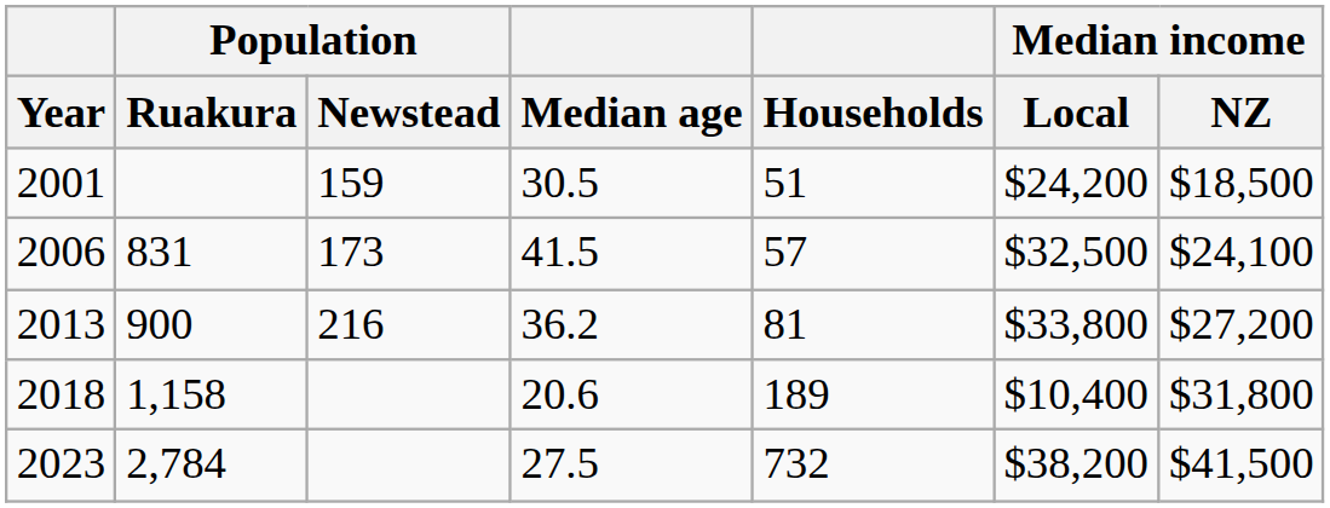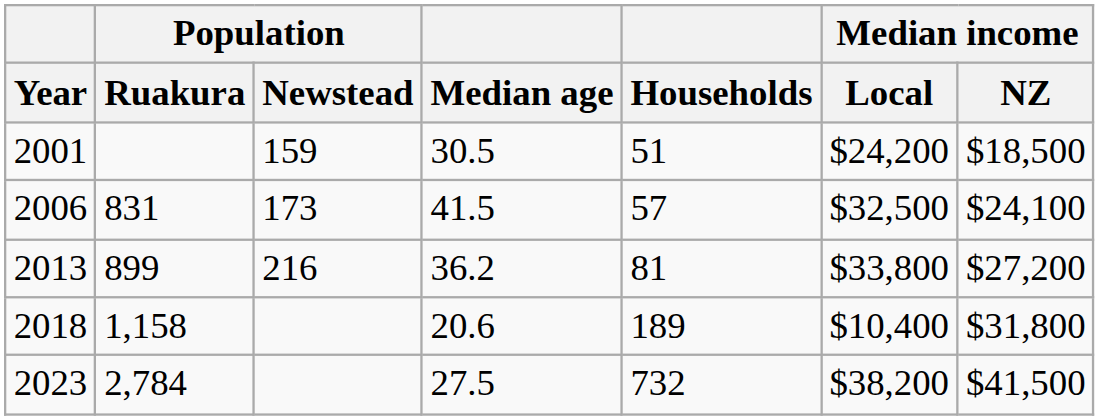 <table class="wikitable">
 <tr>
 <th></th>
 <th colspan="2">Population</th>
 <th></th>
 <th></th>
 <th colspan="2">Median income</th>
 </tr>
 <tr>
 <th>Year</th>
 <th>Ruakura</th>
 <th>Newstead</th>
 <th>Median age</th>
 <th>Households</th>
 <th>Local</th>
 <th>NZ</th>
 </tr>
 <tr>
 <td>2001</td>
 <td></td>
 <td>159</td>
 <td>30.5</td>
 <td>51</td>
 <td>$24,200</td>
 <td>$18,500</td>
 </tr>
 <tr>
 <td>2006</td>
 <td>831</td>
 <td>173</td>
 <td>41.5</td>
 <td>57</td>
 <td>$32,500</td>
 <td>$24,100</td>
 </tr>
 <tr>
 <td>2013</td>
-<td>900</td>
+<td>899</td>
 <td>216</td>
 <td>36.2</td>
 <td>81</td>
 <td>$33,800</td>
 <td>$27,200</td>
 </tr>
 <tr>
 <td>2018</td>
 <td>1,158</td>
 <td></td>
 <td>20.6</td>
 <td>189</td>
 <td>$10,400</td>
 <td>$31,800</td>
 </tr>
 <tr>
 <td>2023</td>
 <td>2,784</td>
 <td></td>
 <td>27.5</td>
 <td>732</td>
 <td>$38,200</td>
 <td>$41,500</td>
 </tr>
 </table>
